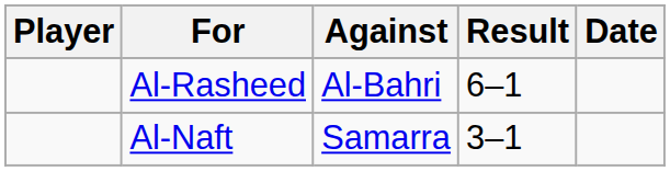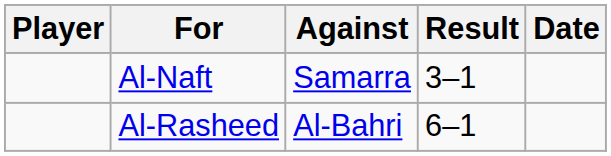 <table class="wikitable sortable">
 <tr>
 <th>Player</th>
 <th>For</th>
 <th>Against</th>
 <th align=center>Result</th>
 <th>Date</th>
 </tr>
 <tr>
 <td> </td>
+<td><a href='#'>Al-Naft</a></td>
+<td><a href='#'>Samarra</a></td>
+<td>3–1</td>
+<td></td>
+</tr>
+<tr>
+<td> </td>
 <td><a href='#'>Al-Rasheed</a></td>
 <td><a href='#'>Al-Bahri</a></td>
 <td>6–1</td>
 <td></td>
 </tr>
-<tr>
-<td> </td>
-<td><a href='#'>Al-Naft</a></td>
-<td><a href='#'>Samarra</a></td>
-<td>3–1</td>
-<td></td>
-</tr>
 </table>
